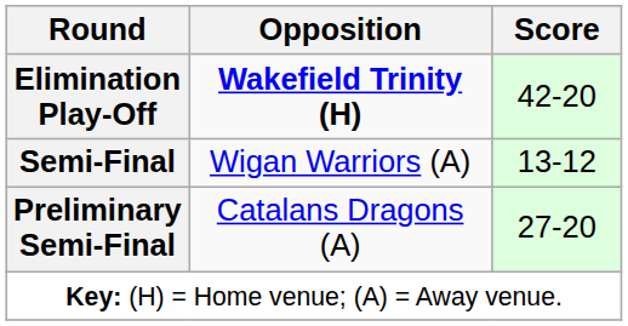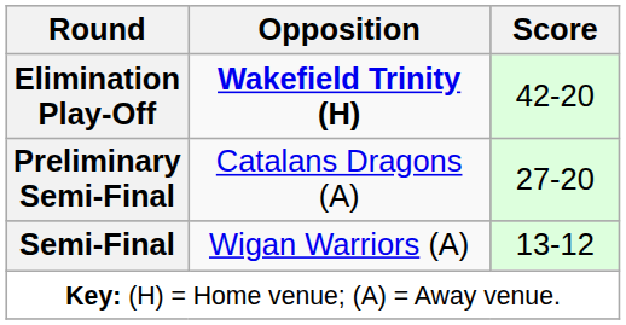 <table class="wikitable plainrowheaders" style="text-align:center;margin-left:1em;">
 <tr>
 <th width="25">Round</th>
 <th width="150">Opposition</th>
 <th width="60">Score</th>
 </tr>
 <tr>
 <th scope=row style="text-align:center">Elimination Play-Off</th>
 <td><strong> <a href='#'>Wakefield Trinity</a> (H)</strong></td>
 <td bgcolor=DDFFDD>42-20</td>
 </tr>
 <tr>
+<th scope=row style="text-align:center">Preliminary Semi-Final</th>
+<td> <a href='#'>Catalans Dragons</a> (A)</td>
+<td bgcolor=DDFFDD>27-20</td>
+</tr>
+<tr>
 <th scope=row style="text-align:center">Semi-Final</th>
 <td> <a href='#'>Wigan Warriors</a> (A)</td>
 <td bgcolor=DDFFDD>13-12</td>
 </tr>
 <tr>
-<th scope=row style="text-align:center">Preliminary Semi-Final</th>
-<td> <a href='#'>Catalans Dragons</a> (A)</td>
-<td bgcolor=DDFFDD>27-20</td>
-</tr>
-<tr>
 <td colspan="3" style="background-color:white;"><small><strong>Key:</strong> (H) = Home venue; (A) = Away venue.</small></td>
 </tr>
 </table>
